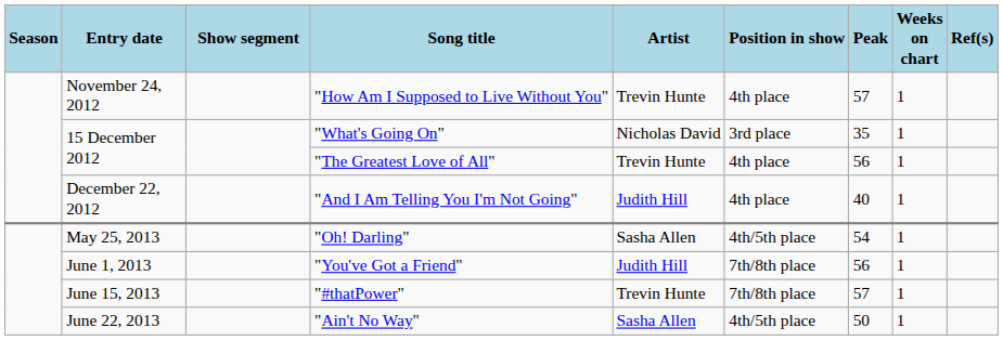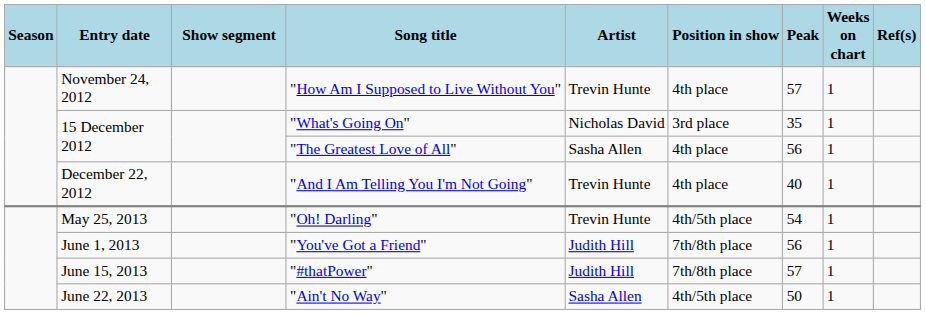 <table class="sortable" border="5" cellpadding="3" cellspacing="0" style="margin: 1em 1em 1em 0; background: #f9f9f9; border: 1px #aaa solid; border-collapse: collapse; font-size: 90%;">
 <tr style="background:lightblue;">
 <th>Season</th>
 <th width="100">Entry date</th>
 <th width="100">Show segment</th>
 <th>Song title</th>
 <th>Artist</th>
 <th>Position in show</th>
 <th>Peak</th>
 <th>Weeks<br>on<br>chart</th>
 <th class="unsortable">Ref(s)</th>
 </tr>
 <tr>
 <td rowspan=4></td>
 <td>November 24, 2012</td>
 <td></td>
 <td>"<a href='#'>How Am I Supposed to Live Without You</a>"</td>
 <td>Trevin Hunte</td>
 <td>4th place</td>
 <td>57</td>
 <td>1</td>
 <td></td>
 </tr>
 <tr>
 <td rowspan=2>15 December 2012</td>
 <td rowspan=2></td>
 <td>"<a href='#'>What's Going On</a>"</td>
 <td>Nicholas David</td>
 <td>3rd place</td>
 <td>35</td>
 <td>1</td>
 <td></td>
 </tr>
 <tr>
 <td>"<a href='#'>The Greatest Love of All</a>"</td>
-<td>Trevin Hunte</td>
+<td>Sasha Allen</td>
 <td>4th place</td>
 <td>56</td>
 <td>1</td>
 <td></td>
 </tr>
 <tr>
 <td>December 22, 2012</td>
 <td></td>
 <td>"<a href='#'>And I Am Telling You I'm Not Going</a>"</td>
-<td><a href='#'>Judith Hill</a></td>
+<td>Trevin Hunte</td>
 <td>4th place</td>
 <td>40</td>
 <td>1</td>
 <td></td>
 </tr>
 <tr style="border-top: 2px solid gray;">
 <td rowspan=4></td>
 <td>May 25, 2013</td>
 <td></td>
 <td>"<a href='#'>Oh! Darling</a>"</td>
-<td>Sasha Allen</td>
+<td>Trevin Hunte</td>
 <td>4th/5th place</td>
 <td>54</td>
 <td>1</td>
 <td></td>
 </tr>
 <tr>
 <td>June 1, 2013</td>
 <td></td>
 <td>"<a href='#'>You've Got a Friend</a>"</td>
 <td><a href='#'>Judith Hill</a></td>
 <td>7th/8th place</td>
 <td>56</td>
 <td>1</td>
 <td></td>
 </tr>
 <tr>
 <td>June 15, 2013</td>
 <td></td>
 <td>"<a href='#'>#thatPower</a>"</td>
-<td>Trevin Hunte</td>
+<td><a href='#'>Judith Hill</a></td>
 <td>7th/8th place</td>
 <td>57</td>
 <td>1</td>
 <td></td>
 </tr>
 <tr>
 <td>June 22, 2013</td>
 <td></td>
 <td>"<a href='#'>Ain't No Way</a>"</td>
 <td><a href='#'>Sasha Allen</a></td>
 <td>4th/5th place</td>
 <td>50</td>
 <td>1</td>
 <td></td>
 </tr>
 <tr>
 </tr>
 </table>
